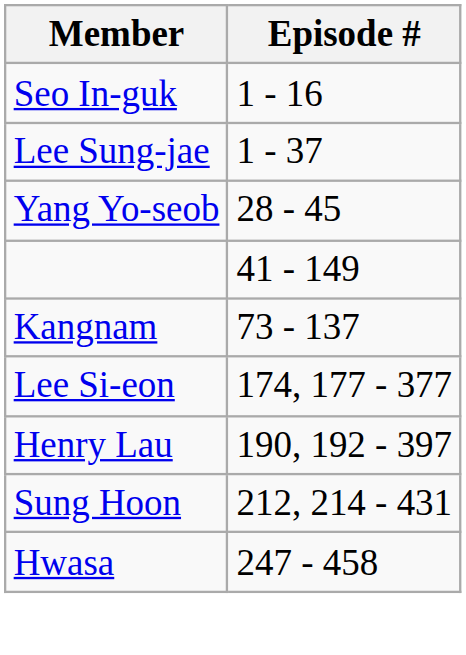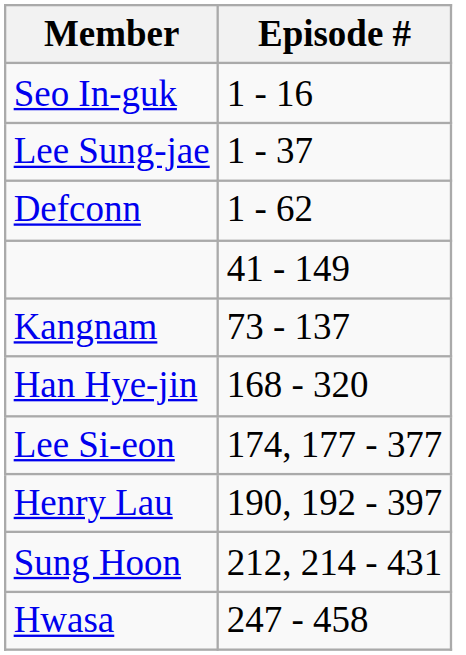 <table class="wikitable">
 <tr>
 <th>Member</th>
 <th>Episode #</th>
 </tr>
 <tr>
 <td><a href='#'>Seo In-guk</a></td>
 <td>1 - 16</td>
 </tr>
 <tr>
 <td><a href='#'>Lee Sung-jae</a></td>
 <td>1 - 37</td>
 </tr>
 <tr>
-<td><a href='#'>Yang Yo-seob</a></td>
-<td>28 - 45</td>
+<td><a href='#'>Defconn</a></td>
+<td>1 - 62</td>
 </tr>
 <tr>
 <td></td>
 <td>41 - 149</td>
 </tr>
 <tr>
 <td><a href='#'>Kangnam</a></td>
 <td>73 - 137</td>
+</tr>
+<tr>
+<td><a href='#'>Han Hye-jin</a></td>
+<td>168 - 320</td>
 </tr>
 <tr>
 <td><a href='#'>Lee Si-eon</a></td>
 <td>174, 177 - 377</td>
 </tr>
 <tr>
 <td><a href='#'>Henry Lau</a></td>
 <td>190, 192 - 397</td>
 </tr>
 <tr>
 <td><a href='#'>Sung Hoon</a></td>
 <td>212, 214 - 431</td>
 </tr>
 <tr>
 <td><a href='#'>Hwasa</a></td>
 <td>247 - 458</td>
 </tr>
 </table>
